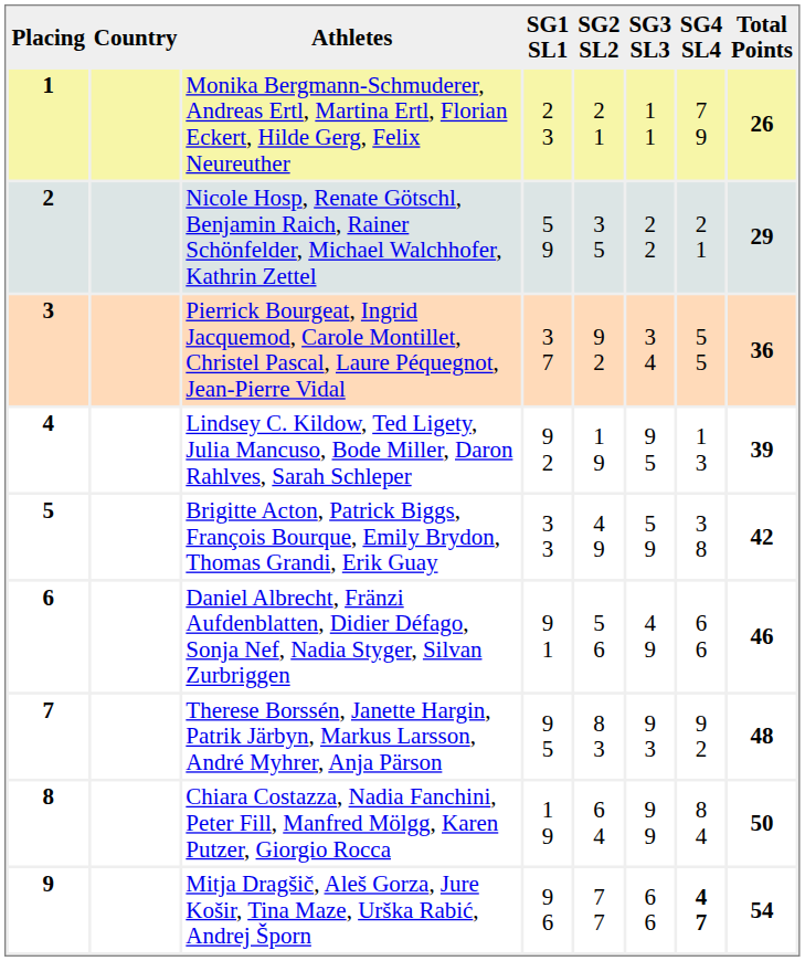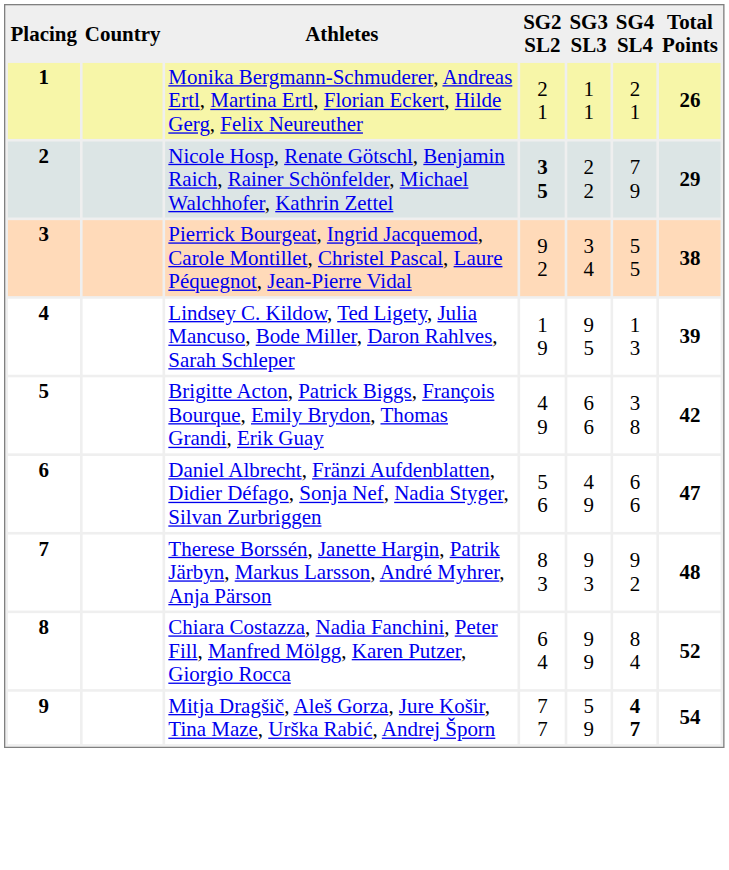 <table style="border-style:solid;border-width:1px;border-color:#808080;background-color:#EFEFEF" cellspacing="2" cellpadding="2" width="550px">
 <tr bgcolor="#EFEFEF">
 <th align=center>Placing</th>
 <th align=center>Country</th>
 <th align=center>Athletes</th>
-<th align=center>SG1<br>SL1</th>
 <th align=center>SG2<br>SL2</th>
 <th align=center>SG3<br>SL3</th>
 <th align=center>SG4<br>SL4</th>
 <th align=center>Total<br>Points</th>
 </tr>
 <tr align="center" valign="top" bgcolor="#F7F6A8">
 <th>1</th>
 <td align=left></td>
 <td align="left"><a href='#'>Monika Bergmann-Schmuderer</a>, <a href='#'>Andreas Ertl</a>, <a href='#'>Martina Ertl</a>, <a href='#'>Florian Eckert</a>, <a href='#'>Hilde Gerg</a>, <a href='#'>Felix Neureuther</a></td>
-<td valign="middle">2<br>3</td>
 <td valign="middle">2<br>1</td>
 <td valign="middle">1<br>1</td>
-<td valign="middle">7<br>9</td>
+<td valign="middle">2<br>1</td>
 <th valign="middle">26</th>
 </tr>
 <tr align="center" valign="top" bgcolor="#DCE5E5">
 <th>2</th>
 <td align=left></td>
 <td align="left"><a href='#'>Nicole Hosp</a>, <a href='#'>Renate Götschl</a>, <a href='#'>Benjamin Raich</a>, <a href='#'>Rainer Schönfelder</a>, <a href='#'>Michael Walchhofer</a>, <a href='#'>Kathrin Zettel</a></td>
-<td valign="middle">5<br>9</td>
-<td valign="middle">3<br>5</td>
+<td valign="middle"><strong>3<br>5</strong></td>
 <td valign="middle">2<br>2</td>
-<td valign="middle">2<br>1</td>
+<td valign="middle">7<br>9</td>
 <th valign="middle">29</th>
 </tr>
 <tr align="center" valign="top" bgcolor="#FFDAB9">
 <th>3</th>
 <td align=left></td>
 <td align="left"><a href='#'>Pierrick Bourgeat</a>, <a href='#'>Ingrid Jacquemod</a>, <a href='#'>Carole Montillet</a>, <a href='#'>Christel Pascal</a>, <a href='#'>Laure Péquegnot</a>, <a href='#'>Jean-Pierre Vidal</a></td>
-<td valign="middle">3<br>7</td>
 <td valign="middle">9<br>2</td>
 <td valign="middle">3<br>4</td>
 <td valign="middle">5<br>5</td>
-<th valign="middle">36</th>
+<th valign="middle">38</th>
 </tr>
 <tr align="center" valign="top" bgcolor="#FFFFFF">
 <th>4</th>
 <td align=left></td>
 <td align="left"><a href='#'>Lindsey C. Kildow</a>, <a href='#'>Ted Ligety</a>, <a href='#'>Julia Mancuso</a>, <a href='#'>Bode Miller</a>, <a href='#'>Daron Rahlves</a>, <a href='#'>Sarah Schleper</a></td>
-<td valign="middle">9<br>2</td>
 <td valign="middle">1<br>9</td>
 <td valign="middle">9<br>5</td>
 <td valign="middle">1<br>3</td>
 <th valign="middle">39</th>
 </tr>
 <tr align="center" valign="top" bgcolor="#FFFFFF">
 <th>5</th>
 <td align=left></td>
 <td align="left"><a href='#'>Brigitte Acton</a>, <a href='#'>Patrick Biggs</a>, <a href='#'>François Bourque</a>, <a href='#'>Emily Brydon</a>, <a href='#'>Thomas Grandi</a>, <a href='#'>Erik Guay</a></td>
-<td valign="middle">3<br>3</td>
 <td valign="middle">4<br>9</td>
-<td valign="middle">5<br>9</td>
+<td valign="middle">6<br>6</td>
 <td valign="middle">3<br>8</td>
 <th valign="middle">42</th>
 </tr>
 <tr align="center" valign="top" bgcolor="#FFFFFF">
 <th>6</th>
 <td align=left></td>
 <td align="left"><a href='#'>Daniel Albrecht</a>, <a href='#'>Fränzi Aufdenblatten</a>, <a href='#'>Didier Défago</a>, <a href='#'>Sonja Nef</a>, <a href='#'>Nadia Styger</a>, <a href='#'>Silvan Zurbriggen</a></td>
-<td valign="middle">9<br>1</td>
 <td valign="middle">5<br>6</td>
 <td valign="middle">4<br>9</td>
 <td valign="middle">6<br>6</td>
-<th valign="middle">46</th>
+<th valign="middle">47</th>
 </tr>
 <tr align="center" valign="top" bgcolor="#FFFFFF">
 <th>7</th>
 <td align=left></td>
 <td align="left"><a href='#'>Therese Borssén</a>, <a href='#'>Janette Hargin</a>, <a href='#'>Patrik Järbyn</a>, <a href='#'>Markus Larsson</a>, <a href='#'>André Myhrer</a>, <a href='#'>Anja Pärson</a></td>
-<td valign="middle">9<br>5</td>
 <td valign="middle">8<br>3</td>
 <td valign="middle">9<br>3</td>
 <td valign="middle">9<br>2</td>
 <th valign="middle">48</th>
 </tr>
 <tr align="center" valign="top" bgcolor="#FFFFFF">
 <th>8</th>
 <td align=left></td>
 <td align="left"><a href='#'>Chiara Costazza</a>, <a href='#'>Nadia Fanchini</a>, <a href='#'>Peter Fill</a>, <a href='#'>Manfred Mölgg</a>, <a href='#'>Karen Putzer</a>, <a href='#'>Giorgio Rocca</a></td>
-<td valign="middle">1<br>9</td>
 <td valign="middle">6<br>4</td>
 <td valign="middle">9<br>9</td>
 <td valign="middle">8<br>4</td>
-<th valign="middle">50</th>
+<th valign="middle">52</th>
 </tr>
 <tr align="center" valign="top" bgcolor="#FFFFFF">
 <th>9</th>
 <td align=left></td>
 <td align="left"><a href='#'>Mitja Dragšič</a>, <a href='#'>Aleš Gorza</a>, <a href='#'>Jure Košir</a>, <a href='#'>Tina Maze</a>, <a href='#'>Urška Rabić</a>, <a href='#'>Andrej Šporn</a></td>
-<td valign="middle">9<br>6</td>
 <td valign="middle">7<br>7</td>
-<td valign="middle">6<br>6</td>
+<td valign="middle">5<br>9</td>
 <td valign="middle"><strong>4<br>7</strong></td>
 <th valign="middle">54</th>
 </tr>
 </table>
